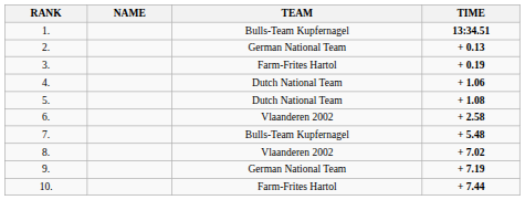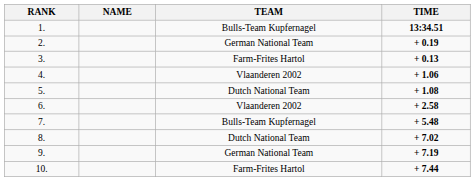 <table class=wikitable style="font-size:90%" width="80%">
 <tr>
 <th>RANK</th>
 <th>NAME</th>
 <th>TEAM</th>
 <th>TIME</th>
 </tr>
 <tr>
 <td align="center">1.</td>
 <td></td>
 <td align="center">Bulls-Team Kupfernagel</td>
 <td align="center"><strong>13:34.51</strong></td>
 </tr>
 <tr>
 <td align="center">2.</td>
 <td></td>
 <td align="center">German National Team</td>
-<td align="center"><strong>+ 0.13</strong></td>
+<td align="center"><strong>+ 0.19</strong></td>
 </tr>
 <tr>
 <td align="center">3.</td>
 <td></td>
 <td align="center">Farm-Frites Hartol</td>
-<td align="center"><strong>+ 0.19</strong></td>
+<td align="center"><strong>+ 0.13</strong></td>
 </tr>
 <tr>
 <td align="center">4.</td>
 <td></td>
-<td align="center">Dutch National Team</td>
+<td align="center">Vlaanderen 2002</td>
 <td align="center"><strong>+ 1.06</strong></td>
 </tr>
 <tr>
 <td align="center">5.</td>
 <td></td>
 <td align="center">Dutch National Team</td>
 <td align="center"><strong>+ 1.08</strong></td>
 </tr>
 <tr>
 <td align="center">6.</td>
 <td></td>
 <td align="center">Vlaanderen 2002</td>
 <td align="center"><strong>+ 2.58</strong></td>
 </tr>
 <tr>
 <td align="center">7.</td>
 <td></td>
 <td align="center">Bulls-Team Kupfernagel</td>
 <td align="center"><strong>+ 5.48</strong></td>
 </tr>
 <tr>
 <td align="center">8.</td>
 <td></td>
-<td align="center">Vlaanderen 2002</td>
+<td align="center">Dutch National Team</td>
 <td align="center"><strong>+ 7.02</strong></td>
 </tr>
 <tr>
 <td align="center">9.</td>
 <td></td>
 <td align="center">German National Team</td>
 <td align="center"><strong>+ 7.19</strong></td>
 </tr>
 <tr>
 <td align="center">10.</td>
 <td></td>
 <td align="center">Farm-Frites Hartol</td>
 <td align="center"><strong>+ 7.44</strong></td>
 </tr>
 </table>
